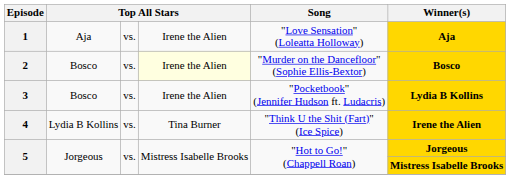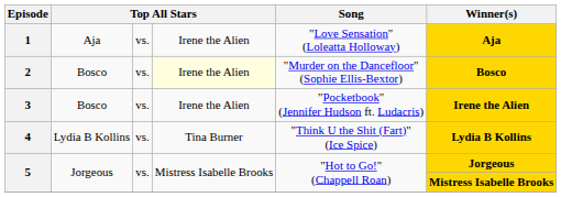 <table class="wikitable" style="text-align:center">
 <tr>
 <th scope="col">Episode</th>
 <th colspan="3" scope="col">Top All Stars</th>
 <th scope="col">Song</th>
 <th scope="col">Winner(s)</th>
 </tr>
 <tr>
 <th scope="row">1</th>
 <td>Aja</td>
 <td>vs.</td>
 <td nowrap>Irene the Alien</td>
 <td>"<a href='#'>Love Sensation</a>"<br>(<a href='#'>Loleatta Holloway</a>)</td>
 <td bgcolor="gold"><strong>Aja</strong></td>
 </tr>
 <tr>
 <th scope="row">2</th>
 <td>Bosco</td>
 <td>vs.</td>
 <td style="background: lightyellow;">Irene the Alien</td>
 <td>"<a href='#'>Murder on the Dancefloor</a>"<br>(<a href='#'>Sophie Ellis-Bextor</a>)</td>
 <td bgcolor="gold"><strong>Bosco</strong></td>
 </tr>
 <tr>
 <th scope="row">3</th>
 <td>Bosco</td>
 <td>vs.</td>
 <td>Irene the Alien</td>
 <td nowrap>"<a href='#'>Pocketbook</a>"<br>(<a href='#'>Jennifer Hudson</a> ft. <a href='#'>Ludacris</a>)</td>
-<td bgcolor="gold"><strong>Lydia B Kollins</strong></td>
+<td bgcolor="gold" nowrap><strong>Irene the Alien</strong></td>
 </tr>
 <tr>
 <th scope="row">4</th>
 <td nowrap>Lydia B Kollins</td>
 <td>vs.</td>
 <td>Tina Burner</td>
 <td>"<a href='#'>Think U the Shit (Fart)</a>"<br>(<a href='#'>Ice Spice</a>)</td>
-<td bgcolor="gold" nowrap><strong>Irene the Alien</strong></td>
+<td bgcolor="gold"><strong>Lydia B Kollins</strong></td>
 </tr>
 <tr>
 <th rowspan="2">5</th>
 <td rowspan="2">Jorgeous</td>
 <td rowspan="2">vs.</td>
 <td rowspan="2">Mistress Isabelle Brooks</td>
 <td rowspan="2">"<a href='#'>Hot to Go!</a>"<br>(<a href='#'>Chappell Roan</a>)</td>
 <td bgcolor="gold"><strong>Jorgeous</strong></td>
 </tr>
 <tr>
 <td bgcolor="gold"><strong>Mistress Isabelle Brooks</strong></td>
 </tr>
 <tr>
 </tr>
 </table>
